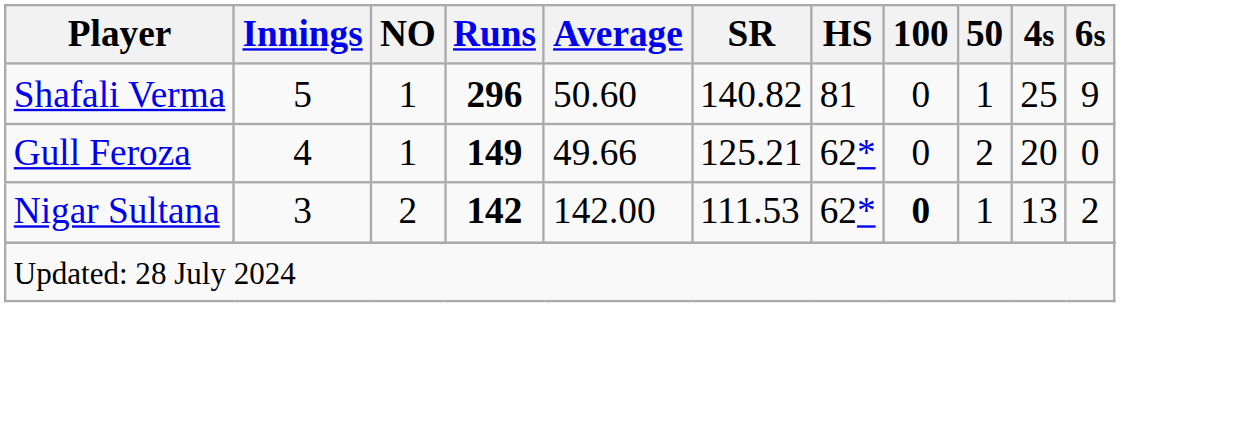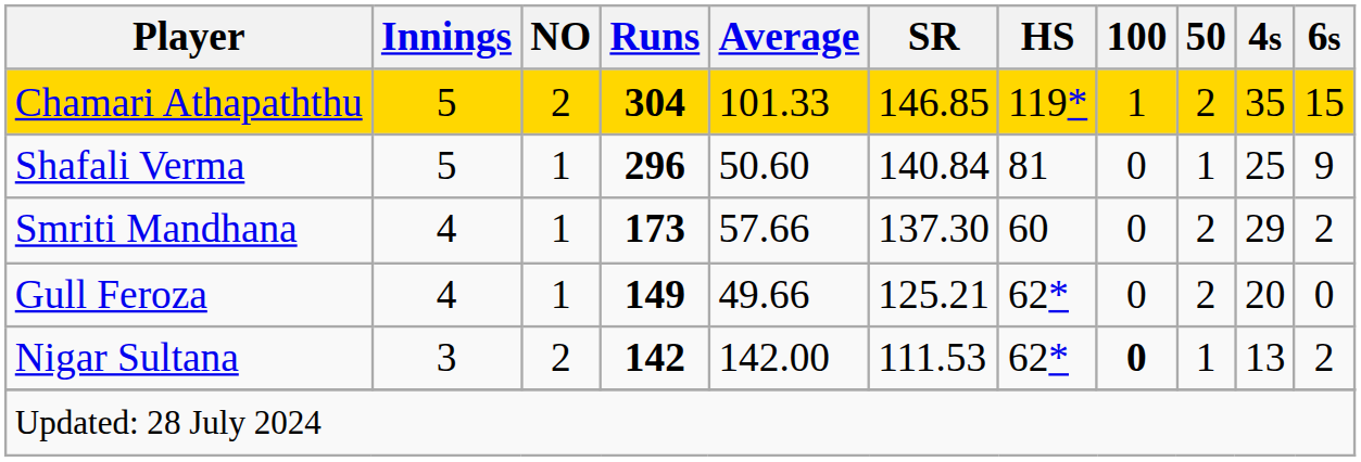 <table class="wikitable sortable" style="text-align:centre;">
 <tr>
 <th>Player</th>
 <th><a href='#'>Innings</a></th>
 <th>NO</th>
 <th><a href='#'>Runs</a></th>
 <th><a href='#'> Average</a></th>
 <th>SR</th>
 <th>HS</th>
 <th>100</th>
 <th>50</th>
 <th>4<small>s</small></th>
 <th>6<small>s</small></th>
 </tr>
+<tr style="background:gold;">
+<td style="text-align:left"> <a href='#'>Chamari Athapaththu</a></td>
+<td style="text-align:center;">5</td>
+<td style="text-align:center;">2</td>
+<td style="text-align:center;"><strong>304</strong></td>
+<td>101.33</td>
+<td>146.85</td>
+<td>119<a href='#'>*</a></td>
+<td style="text-align:center;">1</td>
+<td style="text-align:center;">2</td>
+<td style="text-align:center;">35</td>
+<td style="text-align:center;">15</td>
+</tr>
 <tr>
 <td style="text-align:left"> <a href='#'>Shafali Verma</a></td>
 <td style="text-align:center;">5</td>
 <td style="text-align:center;">1</td>
 <td style="text-align:center;"><strong>296</strong></td>
 <td>50.60</td>
-<td>140.82</td>
+<td>140.84</td>
 <td>81</td>
 <td style="text-align:center;">0</td>
 <td style="text-align:center;">1</td>
 <td style="text-align:center;">25</td>
 <td style="text-align:center;">9</td>
+</tr>
+<tr>
+<td style="text-align:left"> <a href='#'>Smriti Mandhana</a></td>
+<td style="text-align:center;">4</td>
+<td style="text-align:center;">1</td>
+<td style="text-align:center;"><strong>173</strong></td>
+<td>57.66</td>
+<td>137.30</td>
+<td>60</td>
+<td style="text-align:center;">0</td>
+<td style="text-align:center;">2</td>
+<td style="text-align:center;">29</td>
+<td style="text-align:center;">2</td>
 </tr>
 <tr>
 <td style="text-align:left"> <a href='#'>Gull Feroza</a></td>
 <td style="text-align:center;">4</td>
 <td style="text-align:center;">1</td>
 <td style="text-align:center;"><strong>149</strong></td>
 <td>49.66</td>
 <td>125.21</td>
 <td>62<a href='#'>*</a></td>
 <td style="text-align:center;">0</td>
 <td style="text-align:center;">2</td>
 <td style="text-align:center;">20</td>
 <td style="text-align:center;">0</td>
 </tr>
 <tr>
 <td style="text-align:left"> <a href='#'>Nigar Sultana</a></td>
 <td style="text-align:center;">3</td>
 <td style="text-align:center;">2</td>
 <td style="text-align:center;"><strong>142</strong></td>
 <td>142.00</td>
 <td>111.53</td>
 <td>62<a href='#'>*</a></td>
 <td style="text-align:center;"><strong>0</strong></td>
 <td style="text-align:center;">1</td>
 <td style="text-align:center;">13</td>
 <td style="text-align:center;">2</td>
 </tr>
 <tr>
 </tr>
 <tr class="sortbottom">
 <td colspan="11" scope="row"><small>Updated: 28 July 2024</small></td>
 </tr>
 </table>
